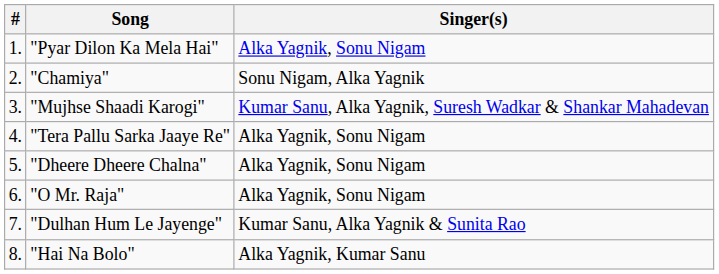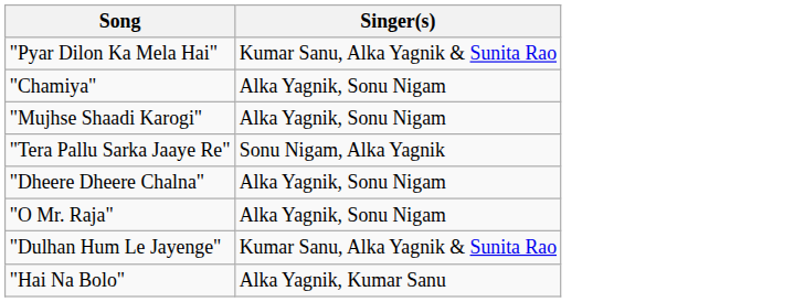 <table class="wikitable sortable" style="font-size:95%;">
 <tr>
-<th>#</th>
 <th>Song</th>
 <th>Singer(s)</th>
 </tr>
 <tr>
-<td>1.</td>
 <td>"Pyar Dilon Ka Mela Hai"</td>
-<td><a href='#'>Alka Yagnik</a>, <a href='#'>Sonu Nigam</a></td>
+<td>Kumar Sanu, Alka Yagnik & <a href='#'>Sunita Rao</a></td>
 </tr>
 <tr>
-<td>2.</td>
 <td>"Chamiya"</td>
+<td>Alka Yagnik, Sonu Nigam</td>
+</tr>
+<tr>
+<td>"Mujhse Shaadi Karogi"</td>
+<td>Alka Yagnik, Sonu Nigam</td>
+</tr>
+<tr>
+<td>"Tera Pallu Sarka Jaaye Re"</td>
 <td>Sonu Nigam, Alka Yagnik</td>
 </tr>
 <tr>
-<td>3.</td>
-<td>"Mujhse Shaadi Karogi"</td>
-<td><a href='#'>Kumar Sanu</a>, Alka Yagnik, <a href='#'>Suresh Wadkar</a> & <a href='#'>Shankar Mahadevan</a></td>
-</tr>
-<tr>
-<td>4.</td>
-<td>"Tera Pallu Sarka Jaaye Re"</td>
-<td>Alka Yagnik, Sonu Nigam</td>
-</tr>
-<tr>
-<td>5.</td>
 <td>"Dheere Dheere Chalna"</td>
 <td>Alka Yagnik, Sonu Nigam</td>
 </tr>
 <tr>
-<td>6.</td>
 <td>"O Mr. Raja"</td>
 <td>Alka Yagnik, Sonu Nigam</td>
 </tr>
 <tr>
-<td>7.</td>
 <td>"Dulhan Hum Le Jayenge"</td>
 <td>Kumar Sanu, Alka Yagnik & <a href='#'>Sunita Rao</a></td>
 </tr>
 <tr>
-<td>8.</td>
 <td>"Hai Na Bolo"</td>
 <td>Alka Yagnik, Kumar Sanu</td>
 </tr>
 </table>
